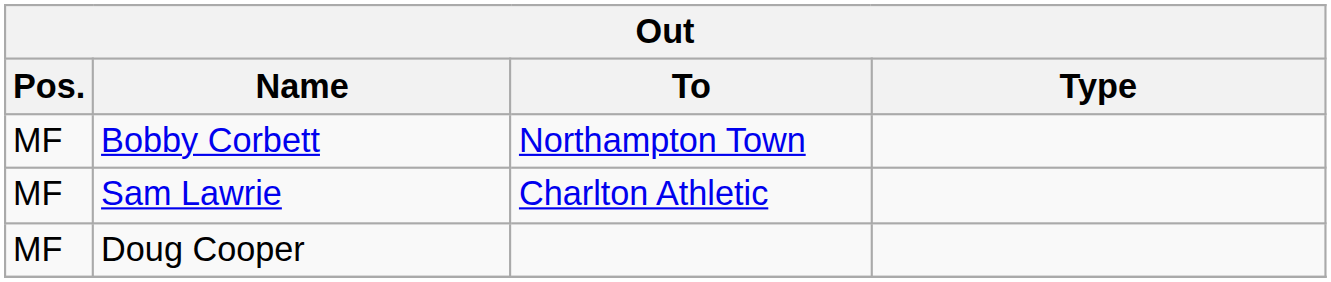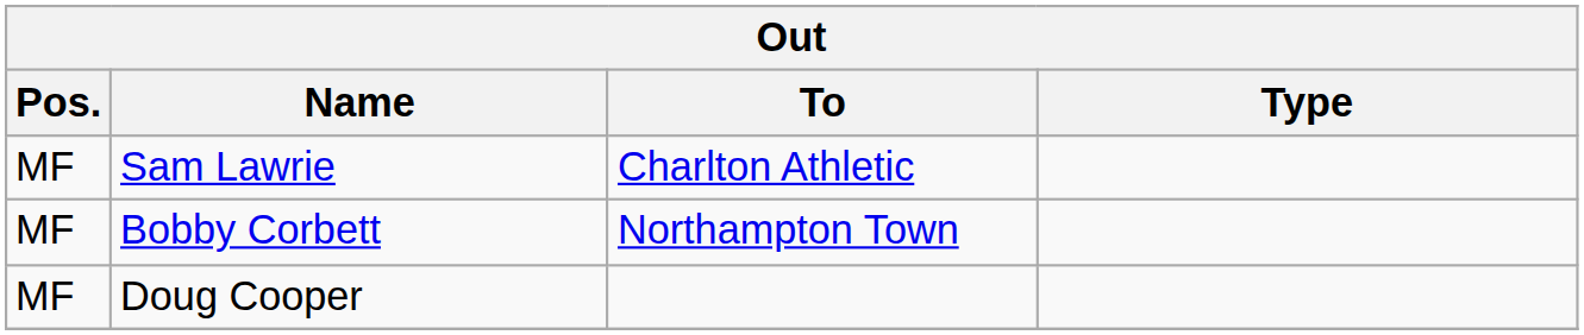 <table class="wikitable" style="font-size:100%;width:99%;">
 <tr>
 <th colspan="4">Out</th>
 </tr>
 <tr>
 <th width=3%>Pos.</th>
 <th width=33%>Name</th>
 <th width=28%>To</th>
 <th width=36%>Type</th>
 </tr>
 <tr>
 <td>MF</td>
-<td><a href='#'>Bobby Corbett</a></td>
-<td><a href='#'>Northampton Town</a></td>
+<td><a href='#'>Sam Lawrie</a></td>
+<td><a href='#'>Charlton Athletic</a></td>
 <td></td>
 </tr>
 <tr>
 <td>MF</td>
-<td><a href='#'>Sam Lawrie</a></td>
-<td><a href='#'>Charlton Athletic</a></td>
+<td><a href='#'>Bobby Corbett</a></td>
+<td><a href='#'>Northampton Town</a></td>
 <td></td>
 </tr>
 <tr>
 <td>MF</td>
 <td>Doug Cooper</td>
 <td></td>
 <td></td>
 </tr>
 <tr>
 </tr>
 </table>
